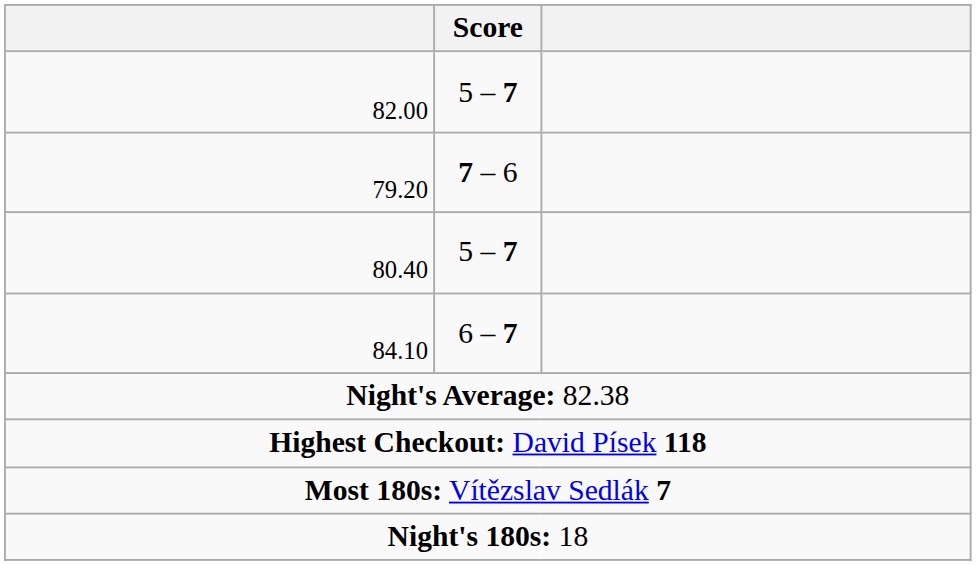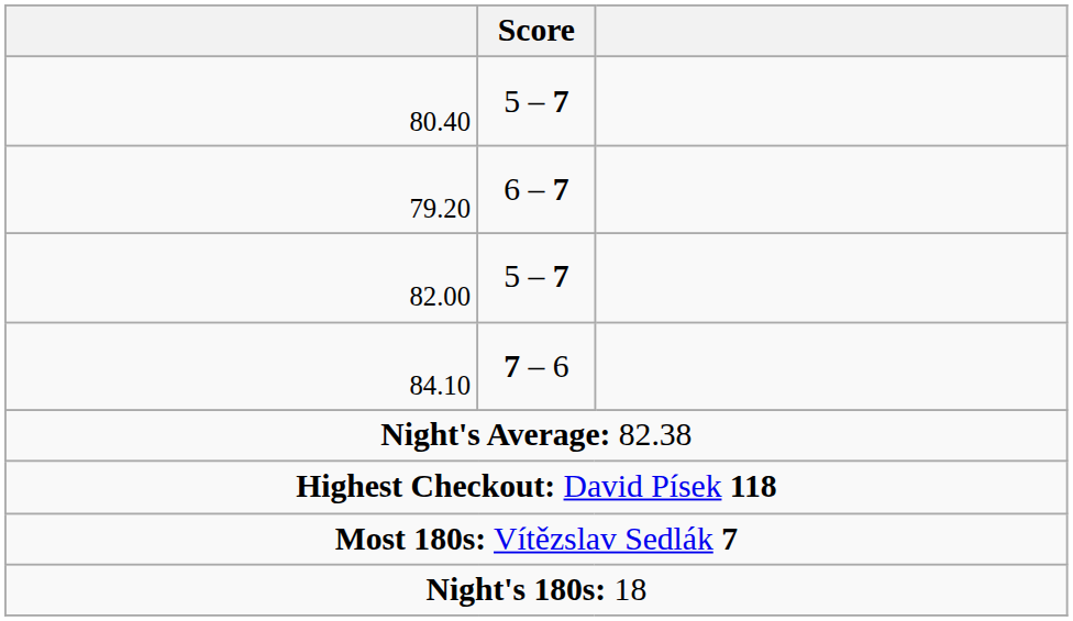 <table class="wikitable" style="text-align:center">
 <tr>
 <th style="width:225px;"></th>
 <th style="width:50px;">Score</th>
 <th style="width:225px;"></th>
 </tr>
 <tr style="text-align:left;">
+<td align=right> <br> <small><span>80.40</span></small></td>
+<td align=center>5 – <strong>7</strong></td>
+<td></td>
+</tr>
+<tr style="text-align:left;">
+<td align=right> <br> <small><span>79.20</span></small></td>
+<td align=center>6 – <strong>7</strong></td>
+<td></td>
+</tr>
+<tr style="text-align:left;">
 <td align=right> <br> <small><span>82.00</span></small></td>
 <td align=center>5 – <strong>7</strong></td>
 <td></td>
 </tr>
 <tr style="text-align:left;">
-<td align=right> <br> <small><span>79.20</span></small></td>
+<td align=right> <br> <small><span>84.10</span></small></td>
 <td align=center><strong>7</strong> – 6</td>
-<td></td>
-</tr>
-<tr style="text-align:left;">
-<td align=right> <br> <small><span>80.40</span></small></td>
-<td align=center>5 – <strong>7</strong></td>
-<td></td>
-</tr>
-<tr style="text-align:left;">
-<td align=right> <br> <small><span>84.10</span></small></td>
-<td align=center>6 – <strong>7</strong></td>
 <td></td>
 </tr>
 <tr style="text-align:center;">
 <td colspan="3"><strong>Night's Average:</strong> 82.38</td>
 </tr>
 <tr style="text-align:center;">
 <td colspan="3"><strong>Highest Checkout:</strong>  <a href='#'>David Písek</a> <strong>118</strong></td>
 </tr>
 <tr style="text-align:center;">
 <td colspan="3"><strong>Most 180s:</strong>   <a href='#'>Vítězslav Sedlák</a> <strong>7</strong></td>
 </tr>
 <tr style="text-align:center;">
 <td colspan="3"><strong>Night's 180s:</strong> 18</td>
 </tr>
 </table>
